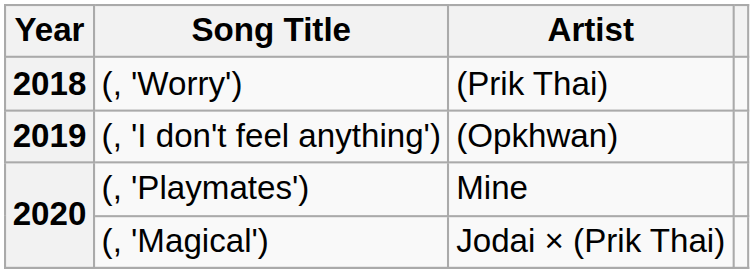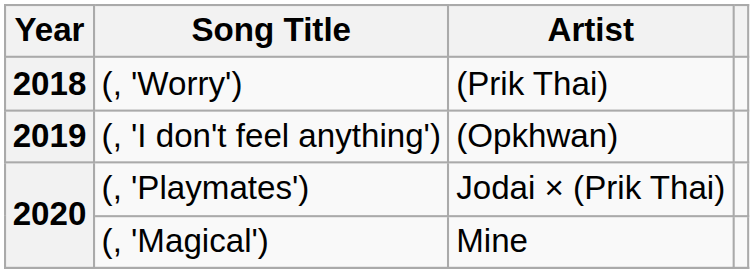 <table class="wikitable">
 <tr>
 <th>Year</th>
 <th>Song Title</th>
 <th>Artist</th>
 <th></th>
 </tr>
 <tr>
 <th scope="row" rowspan="1">2018</th>
 <td> (, 'Worry')</td>
 <td> (Prik Thai)</td>
 <td></td>
 </tr>
 <tr>
 <th scope="row" rowspan="1">2019</th>
 <td> (, 'I don't feel anything')</td>
 <td> (Opkhwan)</td>
 <td></td>
 </tr>
 <tr>
 <th scope="row" rowspan="2">2020</th>
 <td> (, 'Playmates')</td>
-<td>Mine</td>
+<td>Jodai ×  (Prik Thai)</td>
 <td></td>
 </tr>
 <tr>
 <td> (, 'Magical')</td>
-<td>Jodai ×  (Prik Thai)</td>
+<td>Mine</td>
 <td></td>
 </tr>
 <tr>
 </tr>
 </table>
